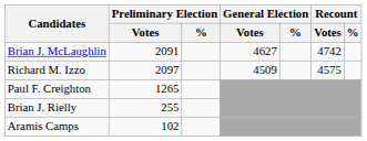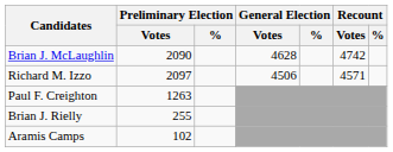 <table class=wikitable>
 <tr>
 <th colspan=1 rowspan=2><strong>Candidates</strong></th>
 <th colspan=2><strong>Preliminary Election</strong></th>
 <th colspan=2><strong>General Election</strong></th>
 <th colspan=2><strong>Recount</strong></th>
 </tr>
 <tr>
 <th>Votes</th>
 <th>%</th>
 <th>Votes</th>
 <th>%</th>
 <th>Votes</th>
 <th>%</th>
 </tr>
 <tr>
 <td><a href='#'>Brian J. McLaughlin</a></td>
-<td align="right">2091</td>
+<td align="right">2090</td>
 <td align="right"></td>
-<td align="right">4627</td>
+<td align="right">4628</td>
 <td align="right"></td>
 <td align="right">4742</td>
 <td align="right"></td>
 </tr>
 <tr>
 <td>Richard M. Izzo</td>
 <td align="right">2097</td>
 <td align="right"></td>
-<td align="right">4509</td>
+<td align="right">4506</td>
 <td align="right"></td>
-<td align="right">4575</td>
+<td align="right">4571</td>
 <td align="right"></td>
 </tr>
 <tr>
 <td>Paul F. Creighton</td>
-<td align="right">1265</td>
+<td align="right">1263</td>
 <td align="right"></td>
 <td colspan=4 bgcolor=darkgray> </td>
 </tr>
 <tr>
 <td>Brian J. Rielly</td>
 <td align="right">255</td>
 <td align="right"></td>
 <td colspan=4 bgcolor=darkgray> </td>
 </tr>
 <tr>
 <td>Aramis Camps</td>
 <td align="right">102</td>
 <td align="right"></td>
 <td colspan=4 bgcolor=darkgray> </td>
 </tr>
 </table>
